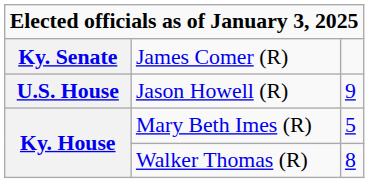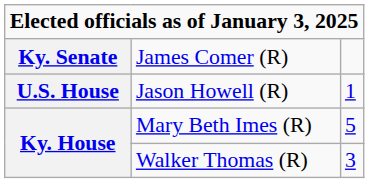 <table class=wikitable>
 <tr>
 <td colspan="3"><strong>Elected officials as of January 3, 2025</strong></td>
 </tr>
 <tr>
 <th scope=row><a href='#'>Ky. Senate</a></th>
 <td><a href='#'>James Comer</a> (R)</td>
 <td></td>
 </tr>
 <tr>
 <th scope=row><a href='#'>U.S. House</a></th>
 <td><a href='#'>Jason Howell</a> (R)</td>
-<td><a href='#'>9</a></td>
+<td><a href='#'>1</a></td>
 </tr>
 <tr>
 <th rowspan=2><a href='#'>Ky. House</a></th>
 <td><a href='#'>Mary Beth Imes</a> (R)</td>
 <td><a href='#'>5</a></td>
 </tr>
 <tr>
 <td><a href='#'>Walker Thomas</a> (R)</td>
-<td><a href='#'>8</a></td>
+<td><a href='#'>3</a></td>
 </tr>
 </table>
